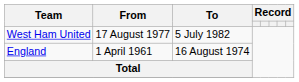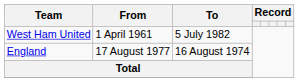 <table class=wikitable style="text-align: center">
 <tr>
 <th rowspan=2>Team</th>
 <th rowspan=2>From</th>
 <th rowspan=2>To</th>
 <th colspan=5>Record</th>
 </tr>
 <tr>
 <th></th>
 <th></th>
 <th></th>
 <th></th>
 <th></th>
 </tr>
 <tr>
 <td align=left><a href='#'>West Ham United</a></td>
-<td align=left>17 August 1977</td>
+<td align=left>1 April 1961</td>
 <td align=left>5 July 1982<br></td>
 </tr>
 <tr>
 <td align=left><a href='#'>England</a></td>
-<td align=left>1 April 1961</td>
+<td align=left>17 August 1977</td>
 <td align=left>16 August 1974<br></td>
 </tr>
 <tr>
 <th colspan=3>Total<br></th>
 </tr>
 <tr>
 </tr>
 </table>
